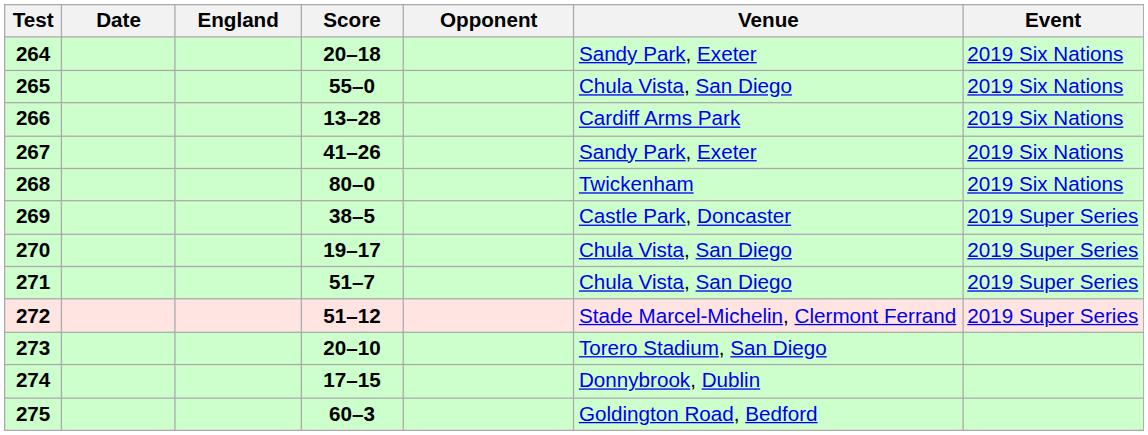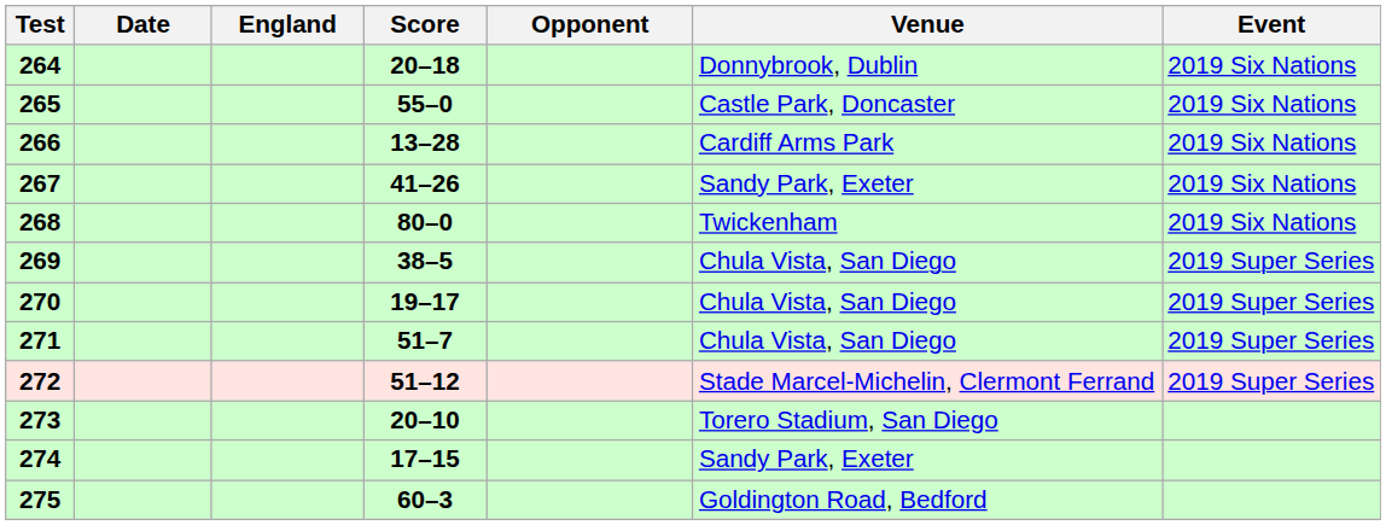 <table class="wikitable sortable" style="width:100%">
 <tr>
 <th style="width:5%">Test</th>
 <th style="width:10%">Date</th>
 <th style="width:11%">England</th>
 <th style="width:9%">Score</th>
 <th style="width:15%">Opponent</th>
 <th>Venue</th>
 <th>Event</th>
 </tr>
 <tr bgcolor=#ccffcc>
 <td align=center><strong>264</strong></td>
 <td></td>
 <td></td>
 <td align="center"><strong>20–18</strong></td>
 <td></td>
-<td><a href='#'>Sandy Park</a>, <a href='#'>Exeter</a></td>
+<td><a href='#'>Donnybrook</a>, <a href='#'>Dublin</a></td>
 <td><a href='#'>2019 Six Nations</a></td>
 </tr>
 <tr bgcolor=#ccffcc>
 <td align=center><strong>265</strong></td>
 <td></td>
 <td></td>
 <td align="center"><strong>55–0</strong></td>
 <td></td>
-<td><a href='#'>Chula Vista</a>, <a href='#'>San Diego</a></td>
+<td><a href='#'>Castle Park</a>, <a href='#'>Doncaster</a></td>
 <td><a href='#'>2019 Six Nations</a></td>
 </tr>
 <tr bgcolor=#ccffcc>
 <td align=center><strong>266</strong></td>
 <td></td>
 <td></td>
 <td align="center"><strong>13–28</strong></td>
 <td></td>
 <td><a href='#'>Cardiff Arms Park</a></td>
 <td><a href='#'>2019 Six Nations</a></td>
 </tr>
 <tr bgcolor=#ccffcc>
 <td align=center><strong>267</strong></td>
 <td></td>
 <td></td>
 <td align="center"><strong>41–26</strong></td>
 <td></td>
 <td><a href='#'>Sandy Park</a>, <a href='#'>Exeter</a></td>
 <td><a href='#'>2019 Six Nations</a></td>
 </tr>
 <tr bgcolor=#ccffcc>
 <td align=center><strong>268</strong></td>
 <td></td>
 <td></td>
 <td align="center"><strong>80–0</strong></td>
 <td></td>
 <td><a href='#'>Twickenham</a></td>
 <td><a href='#'>2019 Six Nations</a></td>
 </tr>
 <tr bgcolor=#ccffcc>
 <td align=center><strong>269</strong></td>
 <td></td>
 <td></td>
 <td align="center"><strong>38–5</strong></td>
 <td></td>
-<td><a href='#'>Castle Park</a>, <a href='#'>Doncaster</a></td>
+<td><a href='#'>Chula Vista</a>, <a href='#'>San Diego</a></td>
 <td><a href='#'>2019 Super Series</a></td>
 </tr>
 <tr bgcolor=#ccffcc>
 <td align="center"><strong>270</strong></td>
 <td></td>
 <td></td>
 <td align="center"><strong>19–17</strong></td>
 <td></td>
 <td><a href='#'>Chula Vista</a>, <a href='#'>San Diego</a></td>
 <td><a href='#'>2019 Super Series</a></td>
 </tr>
 <tr bgcolor=#ccffcc>
 <td align="center"><strong>271</strong></td>
 <td></td>
 <td></td>
 <td align="center"><strong>51–7</strong></td>
 <td></td>
 <td><a href='#'>Chula Vista</a>, <a href='#'>San Diego</a></td>
 <td><a href='#'>2019 Super Series</a></td>
 </tr>
 <tr bgcolor=FFE4E1>
 <td align="center"><strong>272</strong></td>
 <td></td>
 <td></td>
 <td align="center"><strong>51–12</strong></td>
 <td></td>
 <td><a href='#'>Stade Marcel-Michelin</a>, <a href='#'>Clermont Ferrand</a></td>
 <td><a href='#'>2019 Super Series</a></td>
 </tr>
 <tr bgcolor=#ccffcc>
 <td align="center"><strong>273</strong></td>
 <td></td>
 <td></td>
 <td align="center"><strong>20–10</strong></td>
 <td></td>
 <td><a href='#'>Torero Stadium</a>, <a href='#'>San Diego</a></td>
 <td></td>
 </tr>
 <tr bgcolor=#ccffcc>
 <td align="center"><strong>274</strong></td>
 <td></td>
 <td></td>
 <td align="center"><strong>17–15</strong></td>
 <td></td>
-<td><a href='#'>Donnybrook</a>, <a href='#'>Dublin</a></td>
+<td><a href='#'>Sandy Park</a>, <a href='#'>Exeter</a></td>
 <td></td>
 </tr>
 <tr bgcolor=#ccffcc>
 <td align=center><strong>275</strong></td>
 <td></td>
 <td></td>
 <td align="center"><strong>60–3</strong></td>
 <td></td>
 <td><a href='#'>Goldington Road</a>, <a href='#'>Bedford</a></td>
 <td></td>
 </tr>
 </table>
